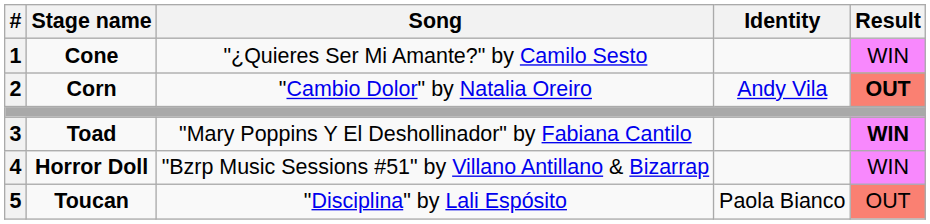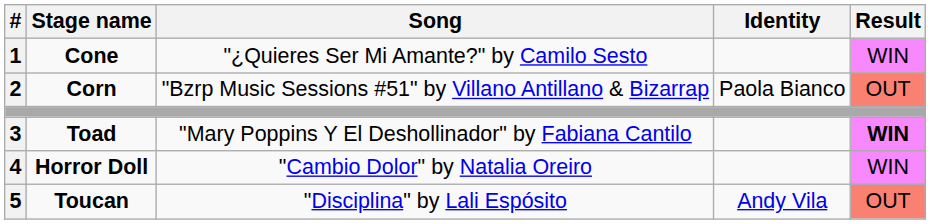 <table class="wikitable plainrowheaders" style="text-align: center;">
 <tr>
 <th>#</th>
 <th>Stage name</th>
 <th>Song</th>
 <th>Identity</th>
 <th>Result</th>
 </tr>
 <tr>
 <th>1</th>
 <td><strong>Cone</strong></td>
 <td>"¿Quieres Ser Mi Amante?" by <a href='#'>Camilo Sesto</a></td>
 <td></td>
 <td bgcolor="#F888FD">WIN</td>
 </tr>
 <tr>
 <th>2</th>
 <td><strong>Corn</strong></td>
-<td>"<a href='#'>Cambio Dolor</a>" by <a href='#'>Natalia Oreiro</a></td>
-<td><a href='#'>Andy Vila</a></td>
-<td bgcolor="salmon"><strong>OUT</strong></td>
+<td>"Bzrp Music Sessions #51" by <a href='#'>Villano Antillano</a> & <a href='#'>Bizarrap</a></td>
+<td>Paola Bianco</td>
+<td bgcolor="salmon">OUT</td>
 </tr>
 <tr>
 <td colspan="5" style="background:darkgray"></td>
 </tr>
 <tr>
 <th>3</th>
 <td><strong>Toad</strong></td>
 <td>"Mary Poppins Y El Deshollinador" by <a href='#'>Fabiana Cantilo</a></td>
 <td></td>
 <td bgcolor="#F888FD"><strong>WIN</strong></td>
 </tr>
 <tr>
 <th>4</th>
 <td><strong>Horror Doll</strong></td>
-<td>"Bzrp Music Sessions #51" by <a href='#'>Villano Antillano</a> & <a href='#'>Bizarrap</a></td>
+<td>"<a href='#'>Cambio Dolor</a>" by <a href='#'>Natalia Oreiro</a></td>
 <td></td>
 <td bgcolor="#F888FD">WIN</td>
 </tr>
 <tr>
 <th>5</th>
 <td><strong>Toucan</strong></td>
 <td>"<a href='#'>Disciplina</a>" by <a href='#'>Lali Espósito</a></td>
-<td>Paola Bianco</td>
+<td><a href='#'>Andy Vila</a></td>
 <td bgcolor="salmon">OUT</td>
 </tr>
 </table>
